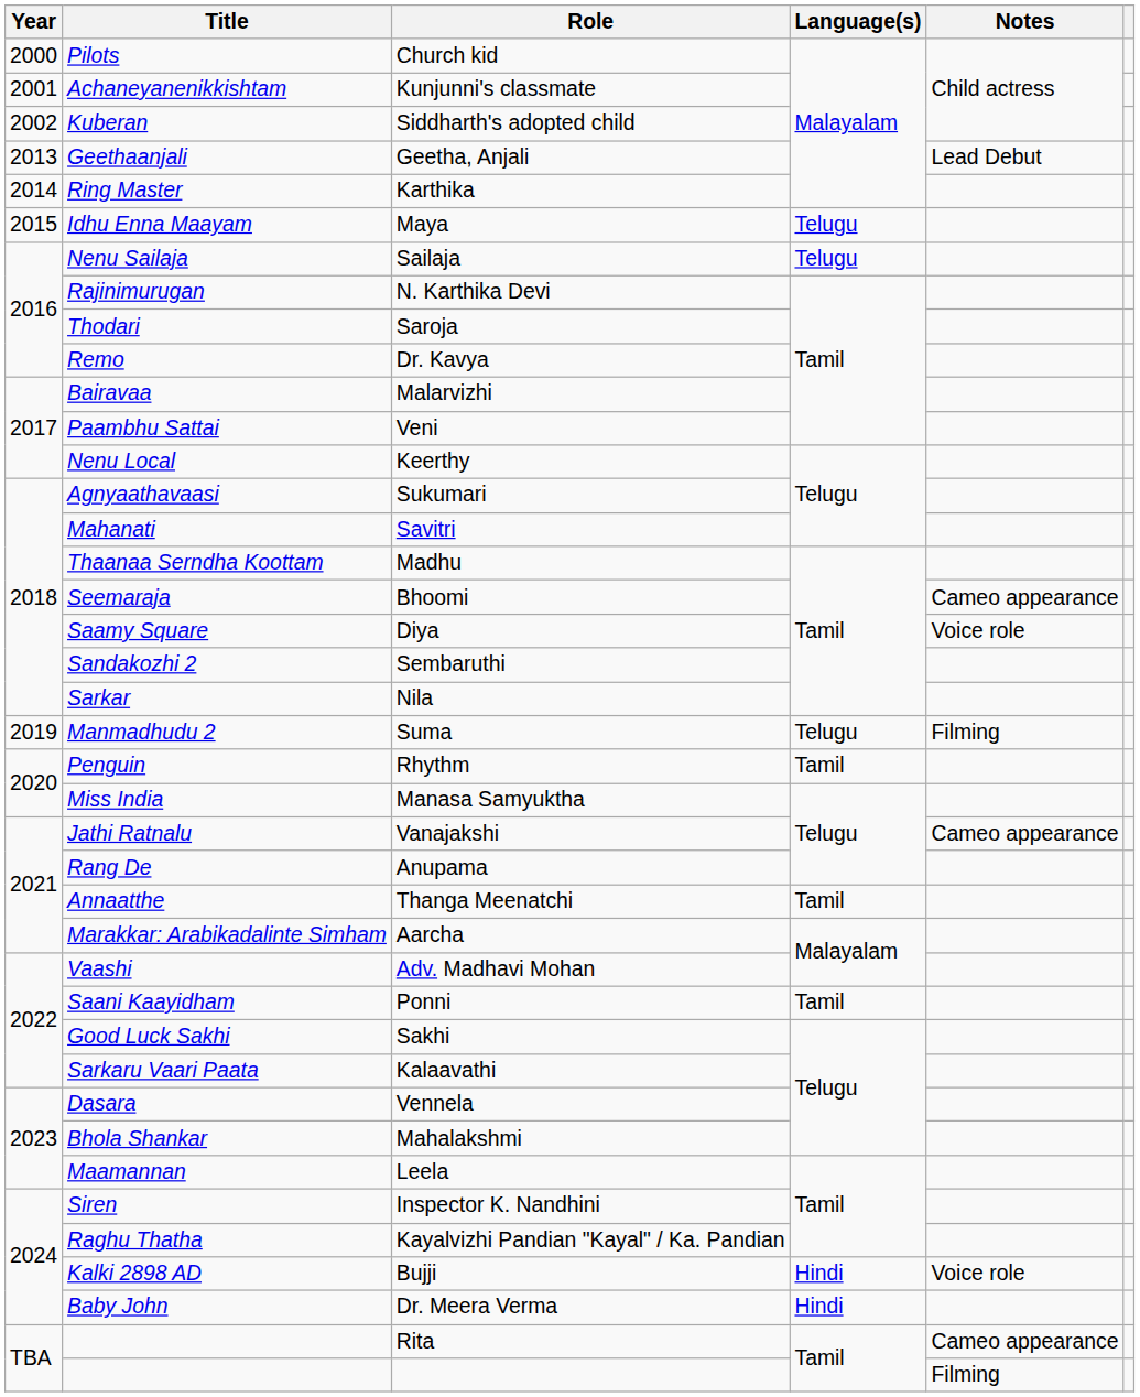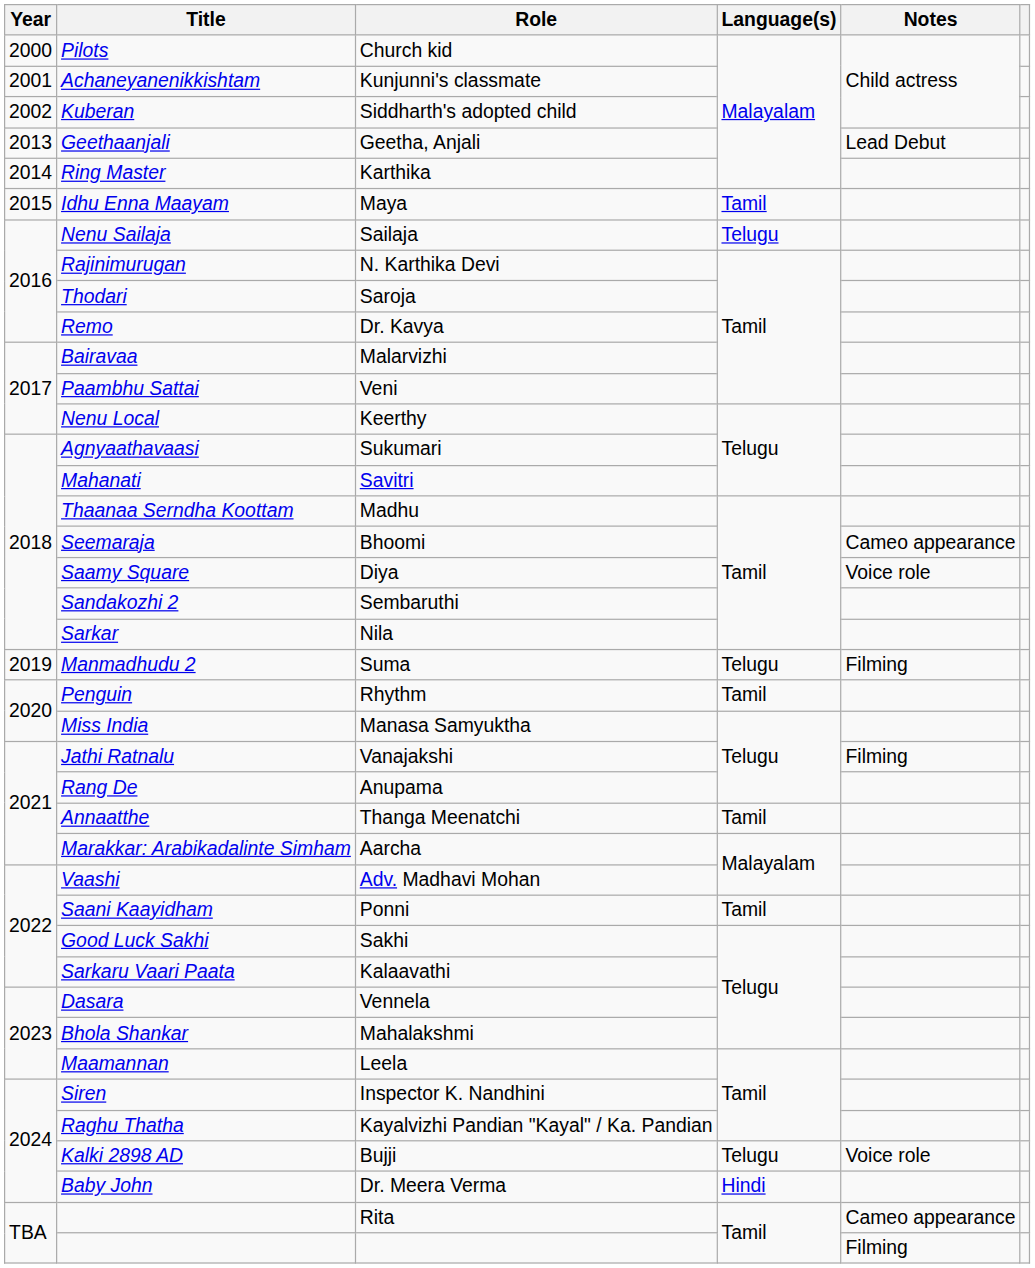 <table class="wikitable sortable">
 <tr>
 <th scope="col">Year</th>
 <th scope="col">Title</th>
 <th scope="col">Role</th>
 <th scope="col">Language(s)</th>
 <th scope="col" class="unsortable">Notes</th>
 <th scope="col" class="unsortable"></th>
 </tr>
 <tr>
 <td>2000</td>
 <td><em><a href='#'>Pilots</a></em></td>
 <td>Church kid</td>
 <td rowspan="5"><a href='#'>Malayalam</a></td>
 <td rowspan="3">Child actress</td>
 <td style="text-align: center;"></td>
 </tr>
 <tr>
 <td>2001</td>
 <td><em><a href='#'>Achaneyanenikkishtam</a></em></td>
 <td>Kunjunni's classmate</td>
 <td style="text-align: center;"></td>
 </tr>
 <tr>
 <td>2002</td>
 <td><em><a href='#'>Kuberan</a></em></td>
 <td>Siddharth's adopted child</td>
 <td style="text-align: center;"></td>
 </tr>
 <tr>
 <td>2013</td>
 <td><em><a href='#'>Geethaanjali</a></em></td>
 <td>Geetha, Anjali</td>
 <td>Lead Debut</td>
 <td style="text-align: center;"></td>
 </tr>
 <tr>
 <td rowspan=1>2014</td>
 <td><em><a href='#'>Ring Master</a></em></td>
 <td>Karthika</td>
 <td></td>
 <td style="text-align: center;"></td>
 </tr>
 <tr>
 <td rowspan=1>2015</td>
 <td><em><a href='#'>Idhu Enna Maayam</a></em></td>
 <td>Maya</td>
-<td><a href='#'>Telugu</a></td>
+<td><a href='#'>Tamil</a></td>
 <td></td>
 <td style="text-align: center;"></td>
 </tr>
 <tr>
 <td rowspan="4">2016</td>
 <td><em><a href='#'>Nenu Sailaja</a></em></td>
 <td>Sailaja</td>
 <td><a href='#'>Telugu</a></td>
 <td></td>
 <td style="text-align: center;"></td>
 </tr>
 <tr>
 <td><em><a href='#'>Rajinimurugan</a></em></td>
 <td>N. Karthika Devi</td>
 <td rowspan="5">Tamil</td>
 <td></td>
 <td style="text-align: center;"></td>
 </tr>
 <tr>
 <td><em><a href='#'>Thodari</a></em></td>
 <td>Saroja</td>
 <td></td>
 <td style="text-align: center;"></td>
 </tr>
 <tr>
 <td><em><a href='#'>Remo</a></em></td>
 <td>Dr. Kavya</td>
 <td></td>
 <td style="text-align: center;"></td>
 </tr>
 <tr>
 <td rowspan="3">2017</td>
 <td><em><a href='#'>Bairavaa</a></em></td>
 <td>Malarvizhi</td>
 <td></td>
 <td style="text-align: center;"></td>
 </tr>
 <tr>
 <td><em><a href='#'>Paambhu Sattai</a></em></td>
 <td>Veni</td>
 <td></td>
 <td style="text-align: center;"></td>
 </tr>
 <tr>
 <td><em><a href='#'>Nenu Local</a></em></td>
 <td>Keerthy</td>
 <td rowspan="3">Telugu</td>
 <td></td>
 <td style="text-align: center;"></td>
 </tr>
 <tr>
 <td rowspan="7">2018</td>
 <td><em><a href='#'>Agnyaathavaasi</a></em></td>
 <td>Sukumari</td>
 <td></td>
 <td style="text-align: center;"></td>
 </tr>
 <tr>
 <td><em><a href='#'>Mahanati</a></em></td>
 <td><a href='#'>Savitri</a></td>
 <td></td>
 <td style="text-align: center;"></td>
 </tr>
 <tr>
 <td><em><a href='#'>Thaanaa Serndha Koottam</a></em></td>
 <td>Madhu</td>
 <td rowspan="5">Tamil</td>
 <td></td>
 <td style="text-align: center;"></td>
 </tr>
 <tr>
 <td><em><a href='#'>Seemaraja</a></em></td>
 <td>Bhoomi</td>
 <td>Cameo appearance</td>
 <td style="text-align: center;"></td>
 </tr>
 <tr>
 <td><em><a href='#'>Saamy Square</a></em></td>
 <td>Diya</td>
 <td>Voice role</td>
 <td style="text-align: center;"></td>
 </tr>
 <tr>
 <td><em><a href='#'>Sandakozhi 2</a></em></td>
 <td>Sembaruthi</td>
 <td></td>
 <td style="text-align: center;"></td>
 </tr>
 <tr>
 <td><em><a href='#'>Sarkar</a></em></td>
 <td>Nila</td>
 <td></td>
 <td style="text-align: center;"></td>
 </tr>
 <tr>
 <td>2019</td>
 <td><em><a href='#'>Manmadhudu 2</a></em></td>
 <td>Suma</td>
 <td>Telugu</td>
 <td>Filming</td>
 <td style="text-align: center;"></td>
 </tr>
 <tr>
 <td rowspan="2">2020</td>
 <td><em><a href='#'>Penguin</a></em></td>
 <td>Rhythm</td>
 <td>Tamil</td>
 <td></td>
 <td style="text-align: center;"></td>
 </tr>
 <tr>
 <td><em><a href='#'>Miss India</a></em></td>
 <td>Manasa Samyuktha</td>
 <td rowspan="3">Telugu</td>
 <td></td>
 <td style="text-align: center;"></td>
 </tr>
 <tr>
 <td rowspan="4">2021</td>
 <td><em><a href='#'>Jathi Ratnalu</a></em></td>
 <td>Vanajakshi</td>
-<td>Cameo appearance</td>
+<td>Filming</td>
 <td style="text-align: center;"></td>
 </tr>
 <tr>
 <td><em><a href='#'>Rang De</a></em></td>
 <td>Anupama</td>
 <td></td>
 <td style="text-align: center;"></td>
 </tr>
 <tr>
 <td><em><a href='#'>Annaatthe</a></em></td>
 <td>Thanga Meenatchi</td>
 <td>Tamil</td>
 <td></td>
 <td style="text-align: center;"></td>
 </tr>
 <tr>
 <td><em><a href='#'>Marakkar: Arabikadalinte Simham</a></em></td>
 <td>Aarcha</td>
 <td rowspan="2">Malayalam</td>
 <td></td>
 <td style="text-align: center;"></td>
 </tr>
 <tr>
 <td rowspan="4">2022</td>
 <td><em><a href='#'>Vaashi</a></em></td>
 <td><a href='#'>Adv.</a> Madhavi Mohan</td>
 <td></td>
 <td style="text-align: center;"></td>
 </tr>
 <tr>
 <td><em><a href='#'>Saani Kaayidham</a></em></td>
 <td>Ponni</td>
 <td>Tamil</td>
 <td></td>
 <td style="text-align: center;"></td>
 </tr>
 <tr>
 <td><em><a href='#'>Good Luck Sakhi</a></em></td>
 <td>Sakhi</td>
 <td rowspan="4">Telugu</td>
 <td></td>
 <td style="text-align: center;"></td>
 </tr>
 <tr>
 <td><em><a href='#'>Sarkaru Vaari Paata</a></em></td>
 <td>Kalaavathi</td>
 <td></td>
 <td style="text-align: center;"></td>
 </tr>
 <tr>
 <td rowspan= "3">2023</td>
 <td><em><a href='#'>Dasara</a></em></td>
 <td>Vennela</td>
 <td></td>
 <td style="text-align: center;"></td>
 </tr>
 <tr>
 <td><em><a href='#'>Bhola Shankar</a></em></td>
 <td>Mahalakshmi</td>
 <td></td>
 <td style="text-align: center;"></td>
 </tr>
 <tr>
 <td><em><a href='#'>Maamannan</a></em></td>
 <td>Leela</td>
 <td rowspan="3">Tamil</td>
 <td></td>
 <td style="text-align: center;"></td>
 </tr>
 <tr>
 <td rowspan="4">2024</td>
 <td><em><a href='#'>Siren</a></em></td>
 <td>Inspector K. Nandhini</td>
 <td></td>
 <td style="text-align: center;"></td>
 </tr>
 <tr>
 <td><em><a href='#'>Raghu Thatha</a></em></td>
 <td>Kayalvizhi Pandian "Kayal" / Ka. Pandian</td>
 <td></td>
 <td style="text-align: center;"></td>
 </tr>
 <tr>
 <td><em><a href='#'>Kalki 2898 AD</a></em></td>
 <td>Bujji</td>
-<td><a href='#'>Hindi</a></td>
+<td>Telugu</td>
 <td>Voice role</td>
 <td></td>
 </tr>
 <tr>
 <td><em><a href='#'>Baby John</a></em></td>
 <td>Dr. Meera Verma</td>
 <td><a href='#'>Hindi</a></td>
 <td></td>
 <td style="text-align: center;"></td>
 </tr>
 <tr>
 <td rowspan="2">TBA</td>
 <td></td>
 <td>Rita</td>
 <td rowspan="2">Tamil</td>
 <td>Cameo appearance</td>
 <td style="text-align: center;"></td>
 </tr>
 <tr>
 <td></td>
 <td></td>
 <td>Filming</td>
 <td style="text-align: center;"></td>
 </tr>
 </table>
